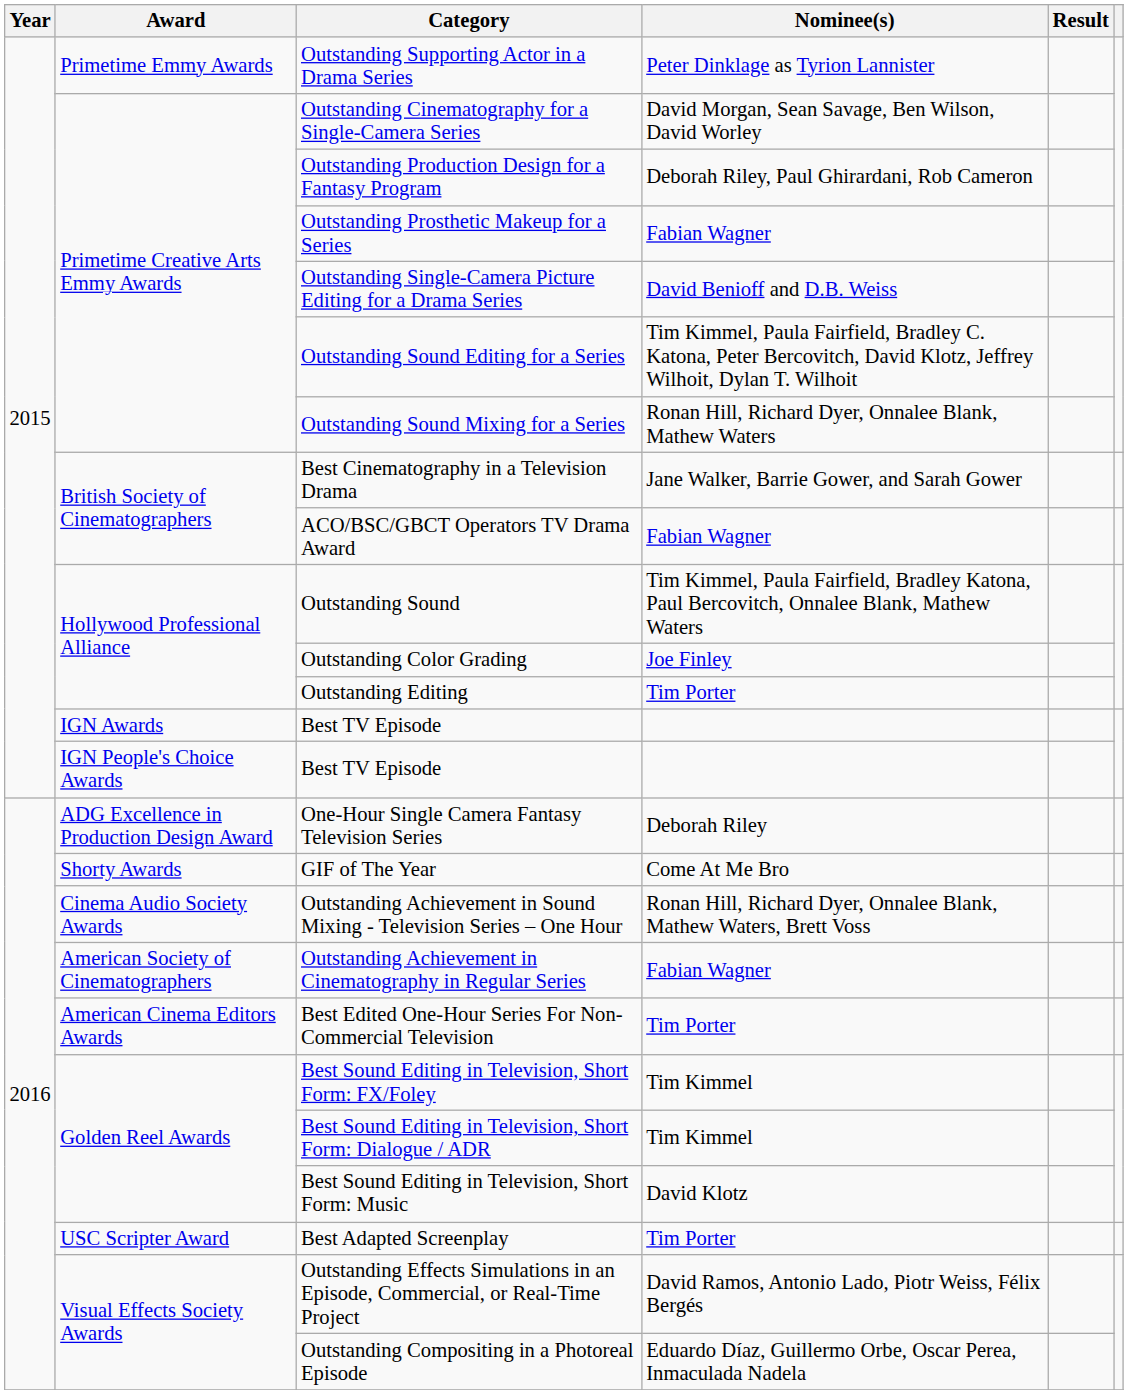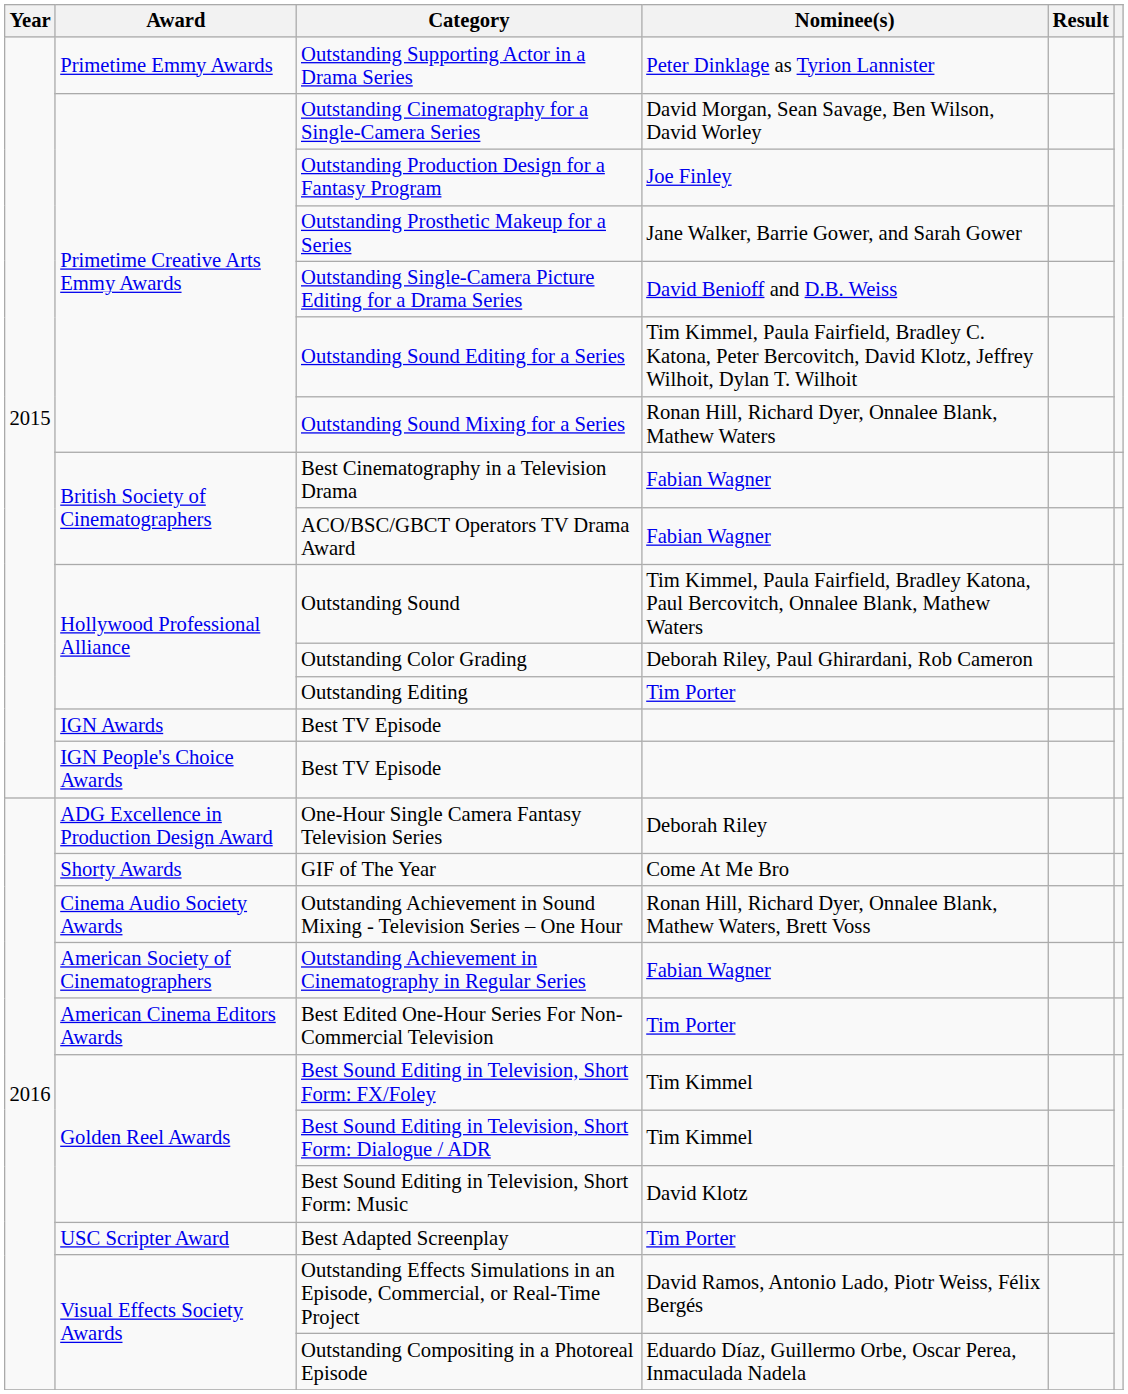 <table class="wikitable sortable plainrowheaders">
 <tr>
 <th>Year</th>
 <th>Award</th>
 <th>Category</th>
 <th>Nominee(s)</th>
 <th>Result</th>
 <th class="unsortable"></th>
 </tr>
 <tr>
 <td rowspan=14>2015</td>
 <td scope="row"><a href='#'>Primetime Emmy Awards</a></td>
 <td scope="row"><a href='#'>Outstanding Supporting Actor in a Drama Series</a></td>
 <td scope="row"><a href='#'>Peter Dinklage</a> as <a href='#'>Tyrion Lannister</a></td>
 <td></td>
 <td rowspan=7></td>
 </tr>
 <tr>
 <td scope="row" rowspan=6><a href='#'>Primetime Creative Arts Emmy Awards</a></td>
 <td scope="row"><a href='#'>Outstanding Cinematography for a Single-Camera Series</a></td>
 <td scope="row">David Morgan, Sean Savage, Ben Wilson, David Worley</td>
 <td></td>
 </tr>
 <tr>
 <td scope="row"><a href='#'>Outstanding Production Design for a Fantasy Program</a></td>
-<td scope="row">Deborah Riley, Paul Ghirardani, Rob Cameron</td>
+<td scope="row"><a href='#'>Joe Finley</a></td>
 <td></td>
 </tr>
 <tr>
 <td scope="row"><a href='#'>Outstanding Prosthetic Makeup for a Series</a></td>
-<td scope="row"><a href='#'>Fabian Wagner</a></td>
+<td scope="row">Jane Walker, Barrie Gower, and Sarah Gower</td>
 <td></td>
 </tr>
 <tr>
 <td scope="row"><a href='#'>Outstanding Single-Camera Picture Editing for a Drama Series</a></td>
 <td scope="row"><a href='#'>David Benioff</a> and <a href='#'>D.B. Weiss</a></td>
 <td></td>
 </tr>
 <tr>
 <td scope="row"><a href='#'>Outstanding Sound Editing for a Series</a></td>
 <td scope="row">Tim Kimmel, Paula Fairfield, Bradley C. Katona, Peter Bercovitch, David Klotz, Jeffrey Wilhoit, Dylan T. Wilhoit</td>
 <td></td>
 </tr>
 <tr>
 <td scope="row"><a href='#'>Outstanding Sound Mixing for a Series</a></td>
 <td scope="row">Ronan Hill, Richard Dyer, Onnalee Blank, Mathew Waters</td>
 <td></td>
 </tr>
 <tr>
 <td scope="row" rowspan=2><a href='#'>British Society of Cinematographers</a></td>
 <td scope="row">Best Cinematography in a Television Drama</td>
-<td scope="row">Jane Walker, Barrie Gower, and Sarah Gower</td>
+<td scope="row"><a href='#'>Fabian Wagner</a></td>
 <td></td>
 <td></td>
 </tr>
 <tr>
 <td scope="row">ACO/BSC/GBCT Operators TV Drama Award</td>
 <td scope="row"><a href='#'>Fabian Wagner</a></td>
 <td></td>
 <td></td>
 </tr>
 <tr>
 <td scope="row" rowspan="3"><a href='#'>Hollywood Professional Alliance</a></td>
 <td scope="row">Outstanding Sound</td>
 <td scope="row">Tim Kimmel, Paula Fairfield, Bradley Katona, Paul Bercovitch, Onnalee Blank, Mathew Waters</td>
 <td></td>
 <td rowspan=3></td>
 </tr>
 <tr>
 <td scope="row">Outstanding Color Grading</td>
-<td scope="row"><a href='#'>Joe Finley</a></td>
+<td scope="row">Deborah Riley, Paul Ghirardani, Rob Cameron</td>
 <td></td>
 </tr>
 <tr>
 <td scope="row">Outstanding Editing</td>
 <td scope="row"><a href='#'>Tim Porter</a></td>
 <td></td>
 </tr>
 <tr>
 <td scope="row"><a href='#'>IGN Awards</a></td>
 <td scope="row">Best TV Episode</td>
 <td scope="row"></td>
 <td></td>
 <td rowspan=2></td>
 </tr>
 <tr>
 <td scope="row"><a href='#'>IGN People's Choice Awards</a></td>
 <td scope="row">Best TV Episode</td>
 <td scope="row"></td>
 <td></td>
 </tr>
 <tr>
 <td rowspan="11">2016</td>
 <td scope="row"><a href='#'>ADG Excellence in Production Design Award</a></td>
 <td scope="row">One-Hour Single Camera Fantasy Television Series</td>
 <td scope="row">Deborah Riley</td>
 <td></td>
 <td></td>
 </tr>
 <tr>
 <td scope="row"><a href='#'>Shorty Awards</a></td>
 <td scope="row">GIF of The Year</td>
 <td scope="row">Come At Me Bro</td>
 <td></td>
 <td></td>
 </tr>
 <tr>
 <td scope="row"><a href='#'>Cinema Audio Society Awards</a></td>
 <td scope="row">Outstanding Achievement in Sound Mixing - Television Series – One Hour</td>
 <td scope="row">Ronan Hill, Richard Dyer, Onnalee Blank, Mathew Waters, Brett Voss</td>
 <td></td>
 <td></td>
 </tr>
 <tr>
 <td scope="row"><a href='#'>American Society of Cinematographers</a></td>
 <td scope="row"><a href='#'>Outstanding Achievement in Cinematography in Regular Series</a></td>
 <td scope="row"><a href='#'>Fabian Wagner</a></td>
 <td></td>
 <td></td>
 </tr>
 <tr>
 <td scope="row"><a href='#'>American Cinema Editors Awards</a></td>
 <td scope="row">Best Edited One-Hour Series For Non-Commercial Television</td>
 <td scope="row"><a href='#'>Tim Porter</a></td>
 <td></td>
 <td></td>
 </tr>
 <tr>
 <td scope="row" rowspan="3"><a href='#'>Golden Reel Awards</a></td>
 <td scope="row"><a href='#'>Best Sound Editing in Television, Short Form: FX/Foley</a></td>
 <td scope="row">Tim Kimmel</td>
 <td></td>
 <td rowspan=3></td>
 </tr>
 <tr>
 <td scope="row"><a href='#'>Best Sound Editing in Television, Short Form: Dialogue / ADR</a></td>
 <td scope="row">Tim Kimmel</td>
 <td></td>
 </tr>
 <tr>
 <td scope="row">Best Sound Editing in Television, Short Form: Music</td>
 <td scope="row">David Klotz</td>
 <td></td>
 </tr>
 <tr>
 <td scope="row"><a href='#'>USC Scripter Award</a></td>
 <td scope="row">Best Adapted Screenplay</td>
 <td scope="row"><a href='#'>Tim Porter</a></td>
 <td></td>
 <td></td>
 </tr>
 <tr>
 <td scope="row" rowspan="2"><a href='#'>Visual Effects Society Awards</a></td>
 <td scope="row">Outstanding Effects Simulations in an Episode, Commercial, or Real-Time Project</td>
 <td scope="row">David Ramos, Antonio Lado, Piotr Weiss, Félix Bergés</td>
 <td></td>
 <td rowspan=2></td>
 </tr>
 <tr>
 <td scope="row">Outstanding Compositing in a Photoreal Episode</td>
 <td scope="row">Eduardo Díaz, Guillermo Orbe, Oscar Perea, Inmaculada Nadela</td>
 <td></td>
 </tr>
 <tr>
 </tr>
 </table>
